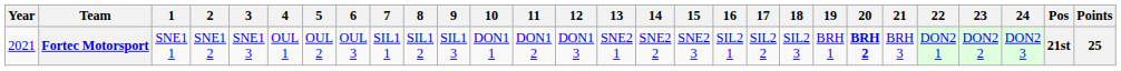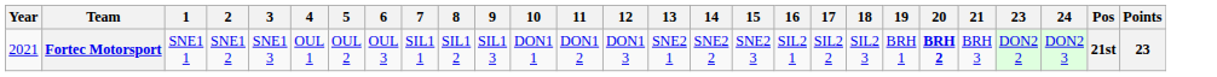 <table class="wikitable" style="text-align:center; font-size:85%">
 <tr>
 <th>Year</th>
 <th>Team</th>
 <th>1</th>
 <th>2</th>
 <th>3</th>
 <th>4</th>
 <th>5</th>
 <th>6</th>
 <th>7</th>
 <th>8</th>
 <th>9</th>
 <th>10</th>
 <th>11</th>
 <th>12</th>
 <th>13</th>
 <th>14</th>
 <th>15</th>
 <th>16</th>
 <th>17</th>
 <th>18</th>
 <th>19</th>
 <th>20</th>
 <th>21</th>
-<th>22</th>
 <th>23</th>
 <th>24</th>
 <th>Pos</th>
 <th>Points</th>
 </tr>
 <tr>
 <td><a href='#'>2021</a></td>
 <th nowrap><a href='#'>Fortec Motorsport</a></th>
 <td><a href='#'>SNE1<br>1</a></td>
 <td><a href='#'>SNE1<br>2</a></td>
 <td><a href='#'>SNE1<br>3</a></td>
 <td><a href='#'>OUL<br>1</a></td>
 <td><a href='#'>OUL<br>2</a></td>
 <td><a href='#'>OUL<br>3</a></td>
 <td><a href='#'>SIL1<br>1</a></td>
 <td><a href='#'>SIL1<br>2</a></td>
 <td><a href='#'>SIL1<br>3</a></td>
 <td><a href='#'>DON1<br>1</a></td>
 <td><a href='#'>DON1<br>2</a></td>
 <td><a href='#'>DON1<br>3</a></td>
 <td><a href='#'>SNE2<br>1</a></td>
 <td><a href='#'>SNE2<br>2</a></td>
 <td><a href='#'>SNE2<br>3</a></td>
 <td><a href='#'>SIL2<br>1</a></td>
 <td><a href='#'>SIL2<br>2</a></td>
 <td><a href='#'>SIL2<br>3</a></td>
 <td><a href='#'>BRH<br>1</a></td>
 <td><strong><a href='#'>BRH<br>2</a></strong></td>
 <td><a href='#'>BRH<br>3</a></td>
-<td bgcolor="#dfffdf"><a href='#'>DON2<br>1</a><br></td>
 <td bgcolor="#dfffdf"><a href='#'>DON2<br>2</a><br></td>
 <td bgcolor="#dfffdf"><a href='#'>DON2<br>3</a><br></td>
 <th>21st</th>
-<th>25</th>
+<th>23</th>
 </tr>
 </table>
